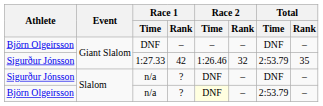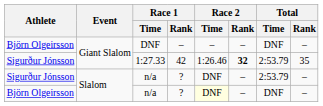 <table class="wikitable" style="font-size:90%">
 <tr>
 <th rowspan="2">Athlete</th>
 <th rowspan="2">Event</th>
 <th colspan="2">Race 1</th>
 <th colspan="2">Race 2</th>
 <th colspan="2">Total</th>
 </tr>
 <tr>
 <th>Time</th>
 <th>Rank</th>
 <th>Time</th>
 <th>Rank</th>
 <th>Time</th>
 <th>Rank</th>
 </tr>
 <tr>
 <td><a href='#'>Björn Olgeirsson</a></td>
 <td rowspan="2">Giant Slalom</td>
 <td align="center">DNF</td>
 <td align="center">–</td>
 <td align="center">–</td>
 <td align="center">–</td>
 <td align="center">DNF</td>
 <td align="center">–</td>
 </tr>
 <tr>
 <td><a href='#'>Sigurður Jónsson</a></td>
 <td align="center">1:27.33</td>
 <td align="center">42</td>
 <td align="center">1:26.46</td>
-<td align="center">32</td>
+<td align="center"><strong>32</strong></td>
 <td align="center">2:53.79</td>
 <td align="center">35</td>
 </tr>
 <tr>
 <td><a href='#'>Sigurður Jónsson</a></td>
 <td rowspan="2">Slalom</td>
 <td align="center">n/a</td>
 <td align="center">?</td>
 <td align="center">DNF</td>
 <td align="center">–</td>
-<td align="center">DNF</td>
+<td align="center">2:53.79</td>
 <td align="center">–</td>
 </tr>
 <tr>
 <td><a href='#'>Björn Olgeirsson</a></td>
 <td align="center">n/a</td>
 <td align="center">?</td>
 <td align="center" style="background: lightyellow;">DNF</td>
 <td align="center">–</td>
-<td align="center">2:53.79</td>
+<td align="center">DNF</td>
 <td align="center">–</td>
 </tr>
 </table>
